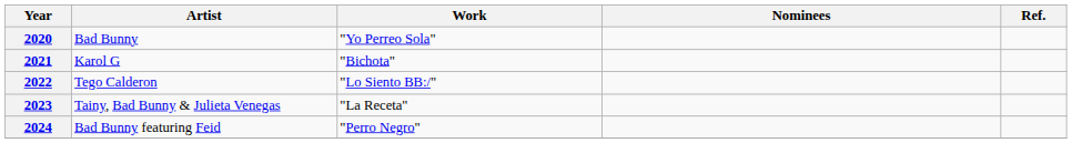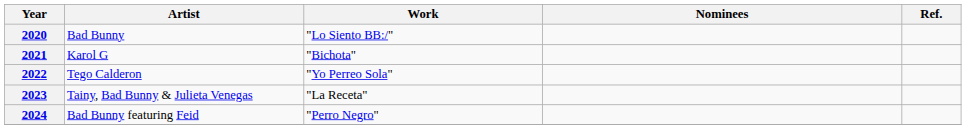 <table class="wikitable plainrowheaders sortable">
 <tr>
 <th scope="col" width="5%">Year</th>
 <th scope="col" width="20%">Artist</th>
 <th scope="col" width="20%">Work</th>
 <th scope="col" class="unsortable" width="30%">Nominees</th>
 <th scope="col" class="unsortable" width="5%">Ref.</th>
 </tr>
 <tr>
 <th align="center"><a href='#'>2020</a></th>
 <td><a href='#'>Bad Bunny</a></td>
-<td>"<a href='#'>Yo Perreo Sola</a>"</td>
+<td>"<a href='#'>Lo Siento BB:/</a>"</td>
 <td></td>
 <td></td>
 </tr>
 <tr>
 <th align="center"><a href='#'>2021</a></th>
 <td><a href='#'>Karol G</a></td>
 <td>"<a href='#'>Bichota</a>"</td>
 <td></td>
 <td></td>
 </tr>
 <tr>
 <th style="text-align:center;" scope="row"><a href='#'><strong>2022</strong></a></th>
 <td><a href='#'>Tego Calderon</a></td>
-<td>"<a href='#'>Lo Siento BB:/</a>"</td>
+<td>"<a href='#'>Yo Perreo Sola</a>"</td>
 <td></td>
 <td style="text-align:center;"></td>
 </tr>
 <tr>
 <th style="text-align:center;" scope="row"><a href='#'><strong>2023</strong></a></th>
 <td><a href='#'>Tainy</a>, <a href='#'>Bad Bunny</a> & <a href='#'>Julieta Venegas</a></td>
 <td>"La Receta"</td>
 <td></td>
 <td style="text-align:center;"></td>
 </tr>
 <tr>
 <th style="text-align:center;" scope="row"><a href='#'><strong>2024</strong></a></th>
 <td><a href='#'>Bad Bunny</a> featuring <a href='#'>Feid</a></td>
 <td>"<a href='#'>Perro Negro</a>"</td>
 <td></td>
 <td align="center"></td>
 </tr>
 <tr>
 </tr>
 </table>
